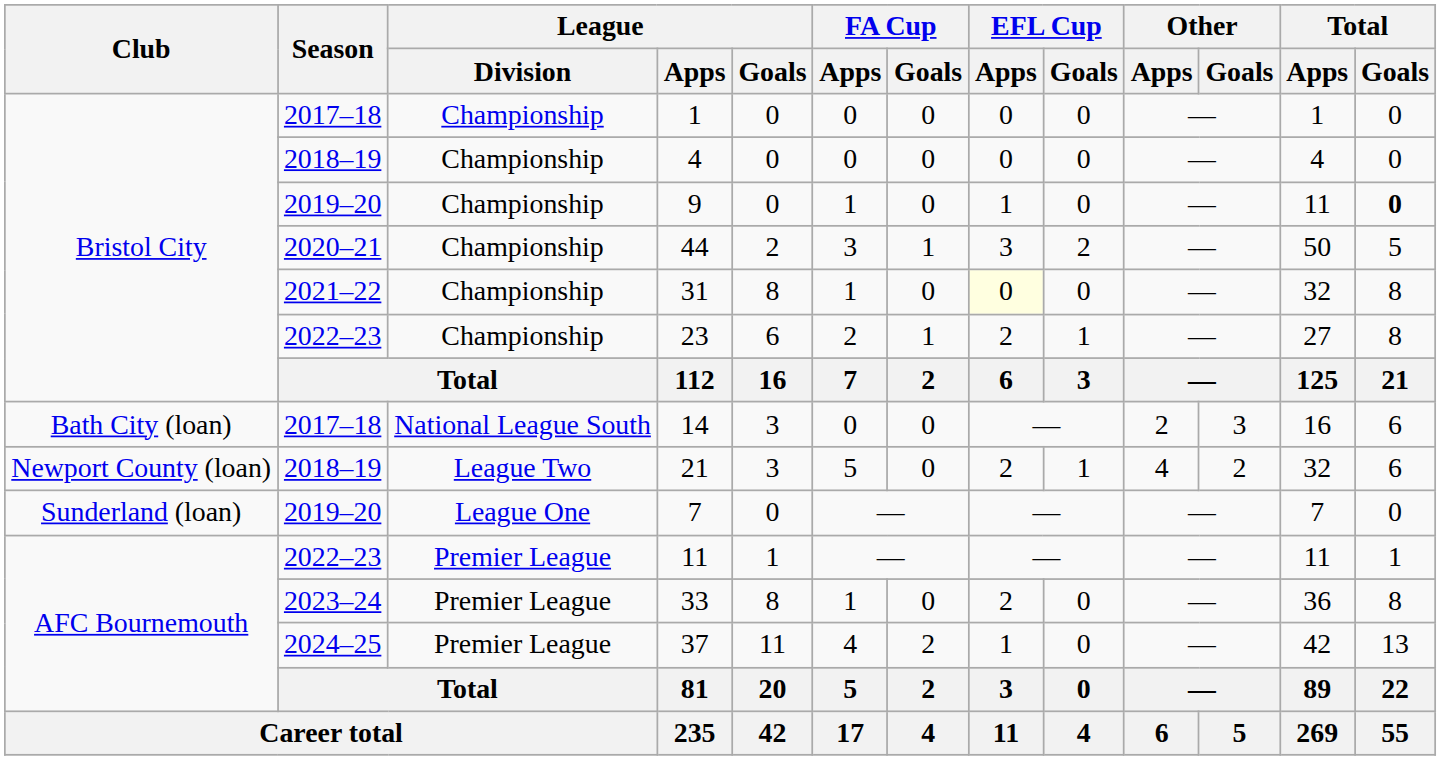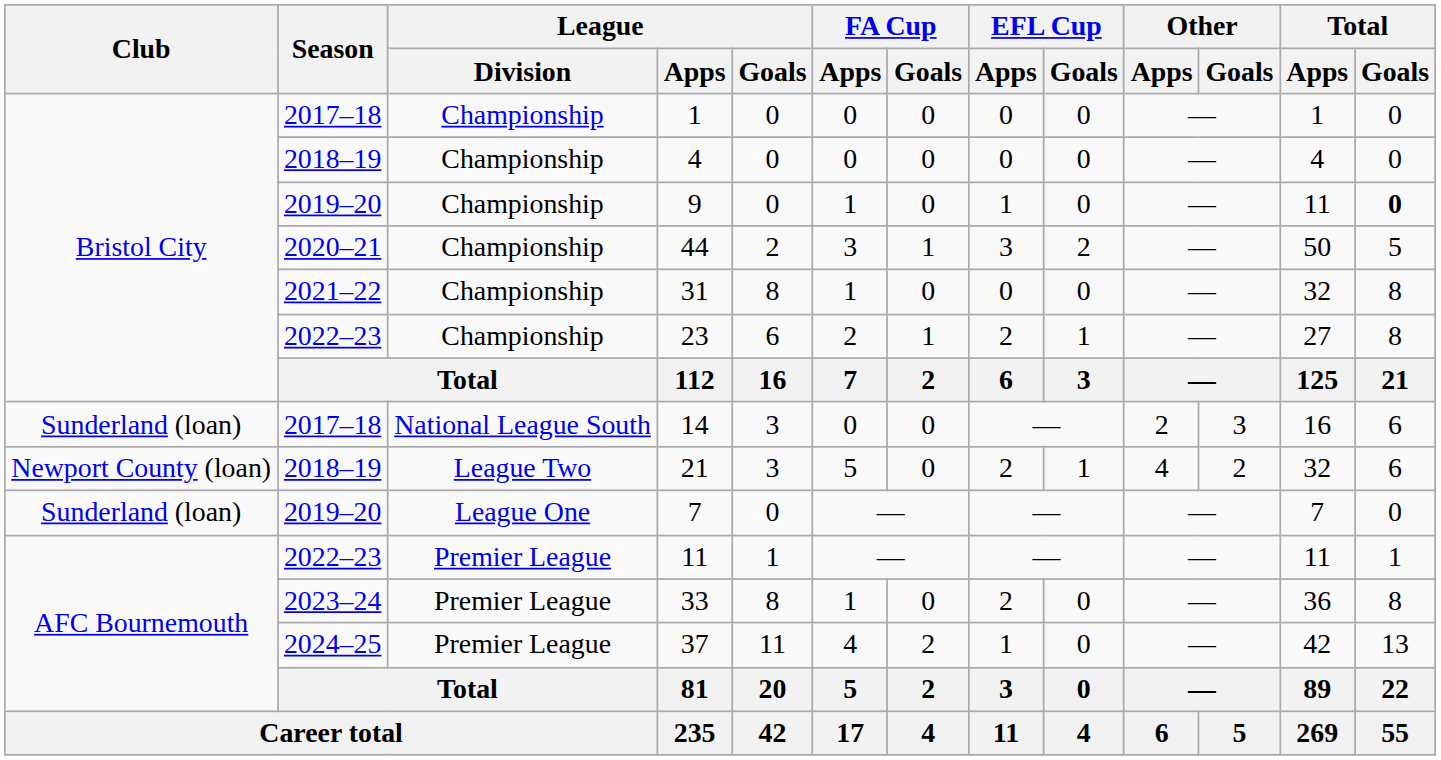 <table class="wikitable" style="text-align: center">
 <tr>
 <th rowspan="2">Club</th>
 <th rowspan="2">Season</th>
 <th colspan="3">League</th>
 <th colspan="2"><a href='#'>FA Cup</a></th>
 <th colspan="2"><a href='#'>EFL Cup</a></th>
 <th colspan="2">Other</th>
 <th colspan="2">Total</th>
 </tr>
 <tr>
 <th>Division</th>
 <th>Apps</th>
 <th>Goals</th>
 <th>Apps</th>
 <th>Goals</th>
 <th>Apps</th>
 <th>Goals</th>
 <th>Apps</th>
 <th>Goals</th>
 <th>Apps</th>
 <th>Goals</th>
 </tr>
 <tr>
 <td rowspan="7"><a href='#'>Bristol City</a></td>
 <td><a href='#'>2017–18</a></td>
 <td><a href='#'>Championship</a></td>
 <td>1</td>
 <td>0</td>
 <td>0</td>
 <td>0</td>
 <td>0</td>
 <td>0</td>
 <td colspan="2">—</td>
 <td>1</td>
 <td>0</td>
 </tr>
 <tr>
 <td><a href='#'>2018–19</a></td>
 <td>Championship</td>
 <td>4</td>
 <td>0</td>
 <td>0</td>
 <td>0</td>
 <td>0</td>
 <td>0</td>
 <td colspan="2">—</td>
 <td>4</td>
 <td>0</td>
 </tr>
 <tr>
 <td><a href='#'>2019–20</a></td>
 <td>Championship</td>
 <td>9</td>
 <td>0</td>
 <td>1</td>
 <td>0</td>
 <td>1</td>
 <td>0</td>
 <td colspan="2">—</td>
 <td>11</td>
 <td><strong>0</strong></td>
 </tr>
 <tr>
 <td><a href='#'>2020–21</a></td>
 <td>Championship</td>
 <td>44</td>
 <td>2</td>
 <td>3</td>
 <td>1</td>
 <td>3</td>
 <td>2</td>
 <td colspan="2">—</td>
 <td>50</td>
 <td>5</td>
 </tr>
 <tr>
 <td><a href='#'>2021–22</a></td>
 <td>Championship</td>
 <td>31</td>
 <td>8</td>
 <td>1</td>
 <td>0</td>
-<td style="background: lightyellow;">0</td>
+<td>0</td>
 <td>0</td>
 <td colspan="2">—</td>
 <td>32</td>
 <td>8</td>
 </tr>
 <tr>
 <td><a href='#'>2022–23</a></td>
 <td>Championship</td>
 <td>23</td>
 <td>6</td>
 <td>2</td>
 <td>1</td>
 <td>2</td>
 <td>1</td>
 <td colspan="2">—</td>
 <td>27</td>
 <td>8</td>
 </tr>
 <tr>
 <th colspan="2">Total</th>
 <th>112</th>
 <th>16</th>
 <th>7</th>
 <th>2</th>
 <th>6</th>
 <th>3</th>
 <th colspan="2">—</th>
 <th>125</th>
 <th>21</th>
 </tr>
 <tr>
-<td><a href='#'>Bath City</a> (loan)</td>
+<td><a href='#'>Sunderland</a> (loan)</td>
 <td><a href='#'>2017–18</a></td>
 <td><a href='#'>National League South</a></td>
 <td>14</td>
 <td>3</td>
 <td>0</td>
 <td>0</td>
 <td colspan="2">—</td>
 <td>2</td>
 <td>3</td>
 <td>16</td>
 <td>6</td>
 </tr>
 <tr>
 <td><a href='#'>Newport County</a> (loan)</td>
 <td><a href='#'>2018–19</a></td>
 <td><a href='#'>League Two</a></td>
 <td>21</td>
 <td>3</td>
 <td>5</td>
 <td>0</td>
 <td>2</td>
 <td>1</td>
 <td>4</td>
 <td>2</td>
 <td>32</td>
 <td>6</td>
 </tr>
 <tr>
 <td><a href='#'>Sunderland</a> (loan)</td>
 <td><a href='#'>2019–20</a></td>
 <td><a href='#'>League One</a></td>
 <td>7</td>
 <td>0</td>
 <td colspan="2">—</td>
 <td colspan="2">—</td>
 <td colspan="2">—</td>
 <td>7</td>
 <td>0</td>
 </tr>
 <tr>
 <td rowspan="4"><a href='#'>AFC Bournemouth</a></td>
 <td><a href='#'>2022–23</a></td>
 <td><a href='#'>Premier League</a></td>
 <td>11</td>
 <td>1</td>
 <td colspan="2">—</td>
 <td colspan="2">—</td>
 <td colspan="2">—</td>
 <td>11</td>
 <td>1</td>
 </tr>
 <tr>
 <td><a href='#'>2023–24</a></td>
 <td>Premier League</td>
 <td>33</td>
 <td>8</td>
 <td>1</td>
 <td>0</td>
 <td>2</td>
 <td>0</td>
 <td colspan="2">—</td>
 <td>36</td>
 <td>8</td>
 </tr>
 <tr>
 <td><a href='#'>2024–25</a></td>
 <td>Premier League</td>
 <td>37</td>
 <td>11</td>
 <td>4</td>
 <td>2</td>
 <td>1</td>
 <td>0</td>
 <td colspan="2">—</td>
 <td>42</td>
 <td>13</td>
 </tr>
 <tr>
 <th colspan="2">Total</th>
 <th>81</th>
 <th>20</th>
 <th>5</th>
 <th>2</th>
 <th>3</th>
 <th>0</th>
 <th colspan="2">—</th>
 <th>89</th>
 <th>22</th>
 </tr>
 <tr>
 <th colspan="3">Career total</th>
 <th>235</th>
 <th>42</th>
 <th>17</th>
 <th>4</th>
 <th>11</th>
 <th>4</th>
 <th>6</th>
 <th>5</th>
 <th>269</th>
 <th>55</th>
 </tr>
 </table>
